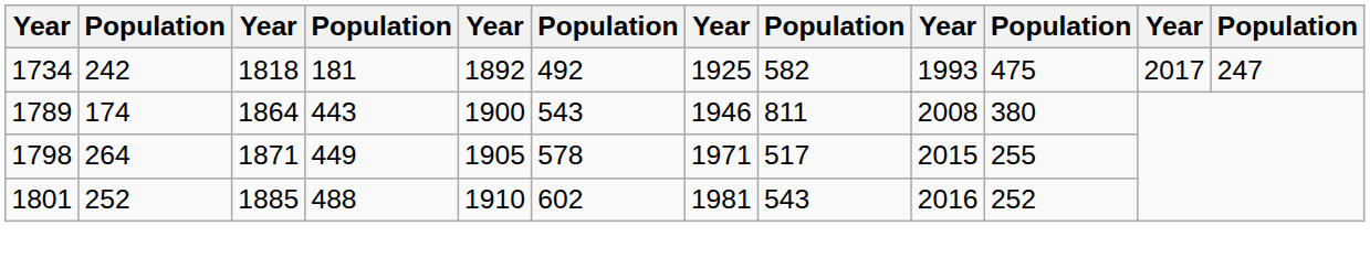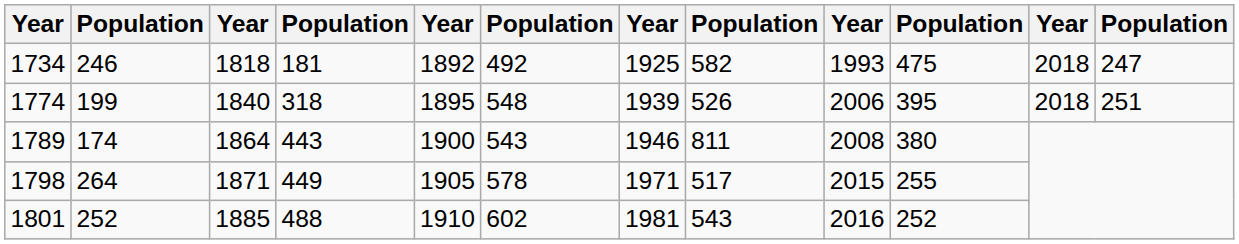 <table class="wikitable">
 <tr>
 <th>Year</th>
 <th>Population</th>
 <th>Year</th>
 <th>Population</th>
 <th>Year</th>
 <th>Population</th>
 <th>Year</th>
 <th>Population</th>
 <th>Year</th>
 <th>Population</th>
 <th>Year</th>
 <th>Population</th>
 </tr>
 <tr>
 <td>1734</td>
-<td>242</td>
+<td>246</td>
 <td>1818</td>
 <td>181</td>
 <td>1892</td>
 <td>492</td>
 <td>1925</td>
 <td>582</td>
 <td>1993</td>
 <td>475</td>
-<td>2017</td>
+<td>2018</td>
 <td>247</td>
+</tr>
+<tr>
+<td>1774</td>
+<td>199</td>
+<td>1840</td>
+<td>318</td>
+<td>1895</td>
+<td>548</td>
+<td>1939</td>
+<td>526</td>
+<td>2006</td>
+<td>395</td>
+<td>2018</td>
+<td>251</td>
 </tr>
 <tr>
 <td>1789</td>
 <td>174</td>
 <td>1864</td>
 <td>443</td>
 <td>1900</td>
 <td>543</td>
 <td>1946</td>
 <td>811</td>
 <td>2008</td>
 <td>380</td>
 <td colspan="2" rowspan="3"></td>
 </tr>
 <tr>
 <td>1798</td>
 <td>264</td>
 <td>1871</td>
 <td>449</td>
 <td>1905</td>
 <td>578</td>
 <td>1971</td>
 <td>517</td>
 <td>2015</td>
 <td>255</td>
 </tr>
 <tr>
 <td>1801</td>
 <td>252</td>
 <td>1885</td>
 <td>488</td>
 <td>1910</td>
 <td>602</td>
 <td>1981</td>
 <td>543</td>
 <td>2016</td>
 <td>252</td>
 </tr>
 </table>
